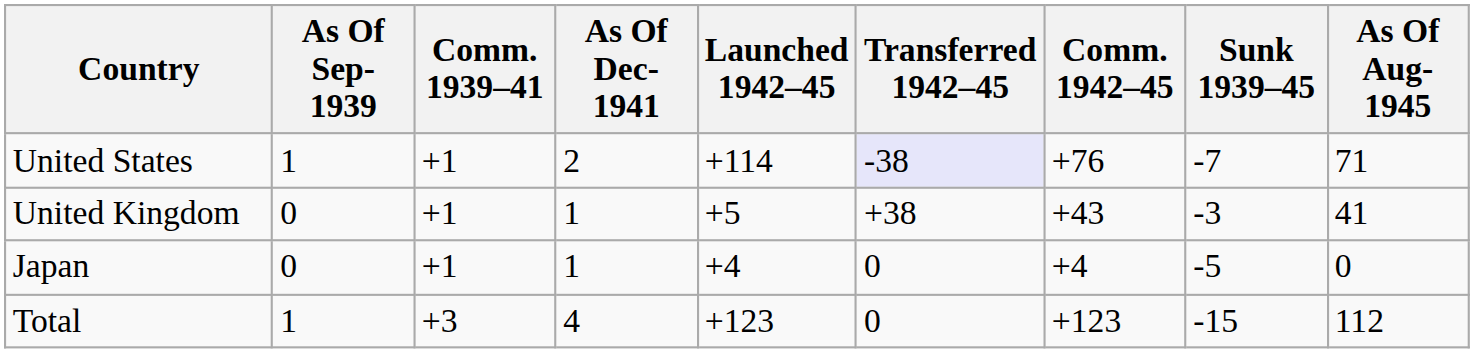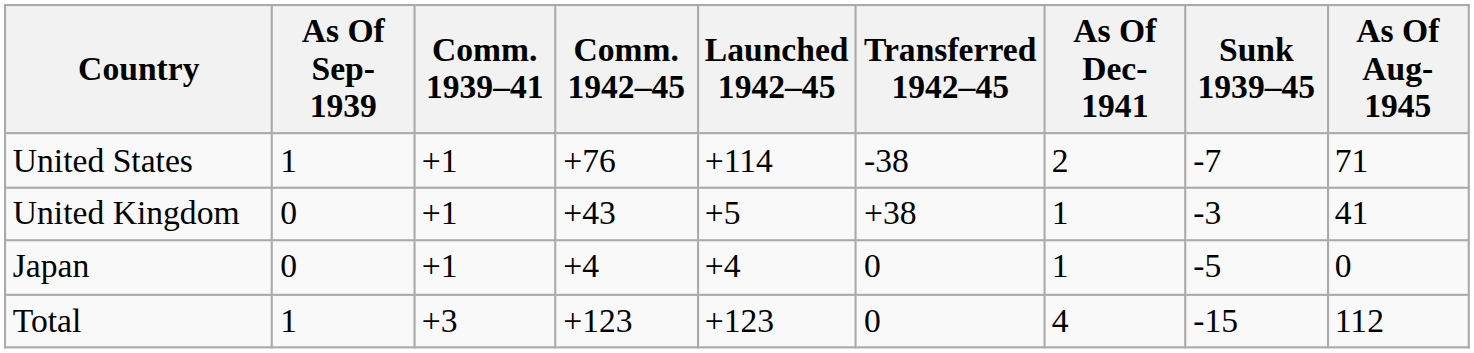 <table class="wikitable">
 <tr>
 <th scope="col" style="width: 120px;">Country</th>
 <th scope="col" width="60px">As Of Sep-1939</th>
 <th scope="col" width="60px">Comm. 1939–41</th>
-<th scope="col" width="60px">As Of Dec-1941</th>
+<th scope="col" width="60px">Comm. 1942–45</th>
 <th scope="col" width="60px">Launched 1942–45</th>
 <th scope="col" width="60px">Transferred 1942–45</th>
-<th scope="col" width="60px">Comm. 1942–45</th>
+<th scope="col" width="60px">As Of Dec-1941</th>
 <th scope="col" width="60px">Sunk 1939–45</th>
 <th scope="col" width="60px">As Of Aug-1945</th>
 </tr>
 <tr>
 <td>United States</td>
 <td>1</td>
 <td>+1</td>
+<td>+76</td>
+<td>+114</td>
+<td>-38</td>
 <td>2</td>
-<td>+114</td>
-<td style="background: lavender;">-38</td>
-<td>+76</td>
 <td>-7</td>
 <td>71</td>
 </tr>
 <tr>
 <td>United Kingdom</td>
 <td>0</td>
 <td>+1</td>
-<td>1</td>
+<td>+43</td>
 <td>+5</td>
 <td>+38</td>
-<td>+43</td>
+<td>1</td>
 <td>-3</td>
 <td>41</td>
 </tr>
 <tr>
 <td>Japan</td>
 <td>0</td>
 <td>+1</td>
-<td>1</td>
+<td>+4</td>
 <td>+4</td>
 <td>0</td>
-<td>+4</td>
+<td>1</td>
 <td>-5</td>
 <td>0</td>
 </tr>
 <tr>
 <td>Total</td>
 <td>1</td>
 <td>+3</td>
-<td>4</td>
+<td>+123</td>
 <td>+123</td>
 <td>0</td>
-<td>+123</td>
+<td>4</td>
 <td>-15</td>
 <td>112</td>
 </tr>
 </table>
